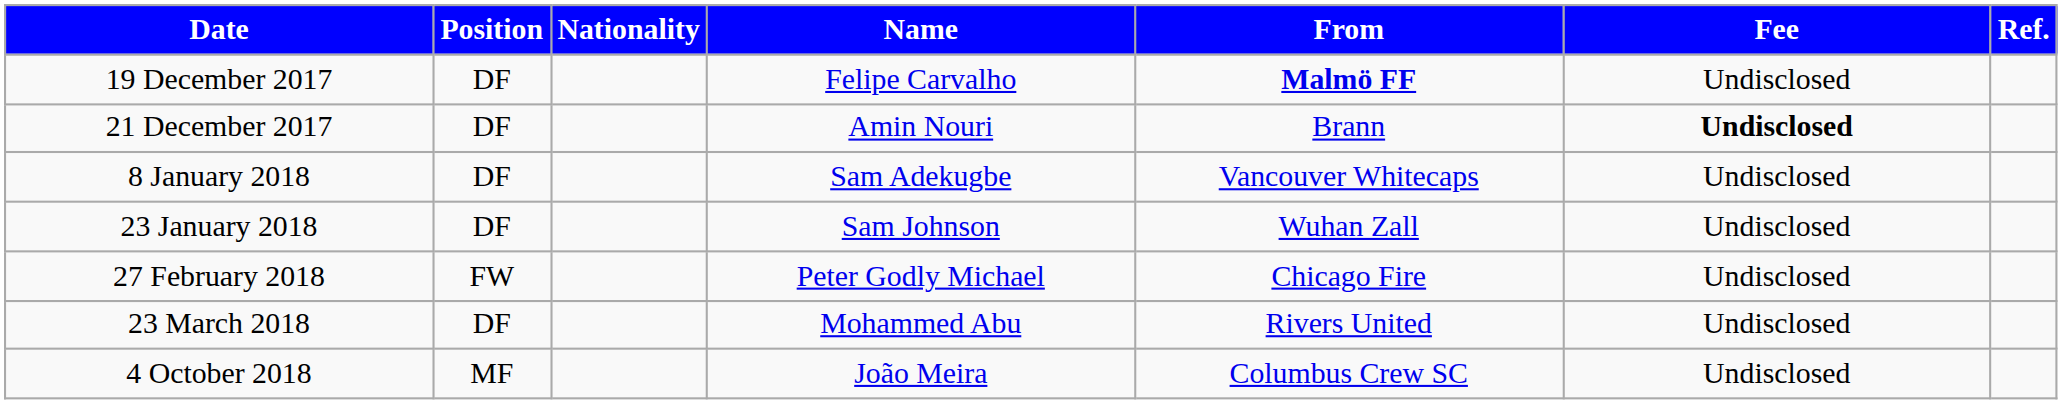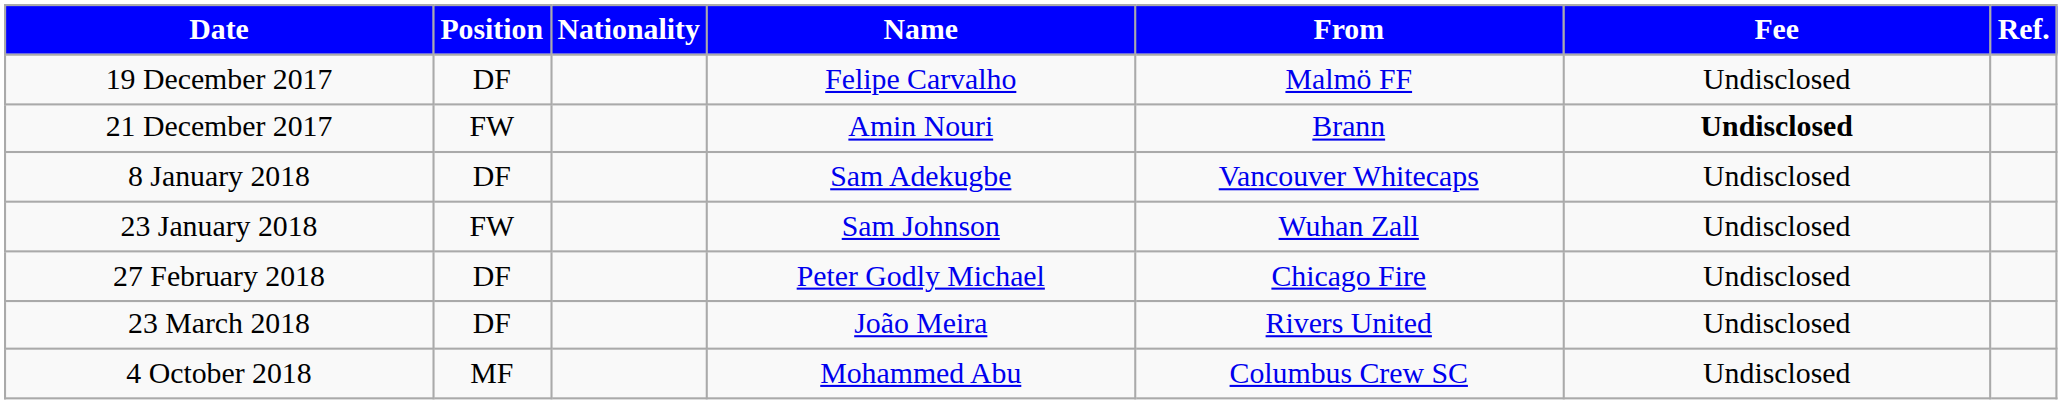 <table class="wikitable"  style="text-align:center; font-size:90%; ">
 <tr>
 <th style="background:#00f; color:white; width:200px;">Date</th>
 <th style="background:#00f; color:white; width:50px;">Position</th>
 <th style="background:#00f; color:white; width:50px;">Nationality</th>
 <th style="background:#00f; color:white; width:200px;">Name</th>
 <th style="background:#00f; color:white; width:200px;">From</th>
 <th style="background:#00f; color:white; width:200px;">Fee</th>
 <th style="background:#00f; color:white; width:25px;">Ref.</th>
 </tr>
 <tr>
 <td>19 December 2017</td>
 <td>DF</td>
 <td></td>
 <td><a href='#'>Felipe Carvalho</a></td>
-<td><strong><a href='#'>Malmö FF</a></strong></td>
+<td><a href='#'>Malmö FF</a></td>
 <td>Undisclosed</td>
 <td></td>
 </tr>
 <tr>
 <td>21 December 2017</td>
-<td>DF</td>
+<td>FW</td>
 <td></td>
 <td><a href='#'>Amin Nouri</a></td>
 <td><a href='#'>Brann</a></td>
 <td><strong>Undisclosed</strong></td>
 <td></td>
 </tr>
 <tr>
 <td>8 January 2018</td>
 <td>DF</td>
 <td></td>
 <td><a href='#'>Sam Adekugbe</a></td>
 <td><a href='#'>Vancouver Whitecaps</a></td>
 <td>Undisclosed</td>
 <td></td>
 </tr>
 <tr>
 <td>23 January 2018</td>
-<td>DF</td>
+<td>FW</td>
 <td></td>
 <td><a href='#'>Sam Johnson</a></td>
 <td><a href='#'>Wuhan Zall</a></td>
 <td>Undisclosed</td>
 <td></td>
 </tr>
 <tr>
 <td>27 February 2018</td>
-<td>FW</td>
+<td>DF</td>
 <td></td>
 <td><a href='#'>Peter Godly Michael</a></td>
 <td><a href='#'>Chicago Fire</a></td>
 <td>Undisclosed</td>
 <td></td>
 </tr>
 <tr>
 <td>23 March 2018</td>
 <td>DF</td>
 <td></td>
-<td><a href='#'>Mohammed Abu</a></td>
+<td><a href='#'>João Meira</a></td>
 <td><a href='#'>Rivers United</a></td>
 <td>Undisclosed</td>
 <td></td>
 </tr>
 <tr>
 <td>4 October 2018</td>
 <td>MF</td>
 <td></td>
-<td><a href='#'>João Meira</a></td>
+<td><a href='#'>Mohammed Abu</a></td>
 <td><a href='#'>Columbus Crew SC</a></td>
 <td>Undisclosed</td>
 <td></td>
 </tr>
 </table>
